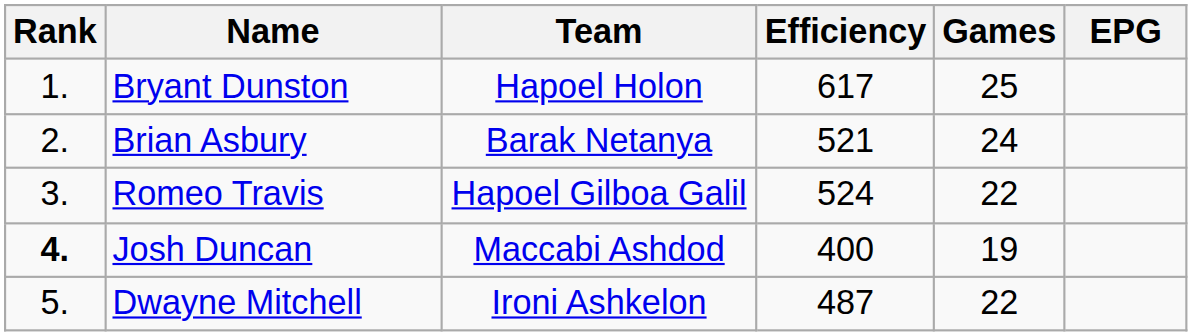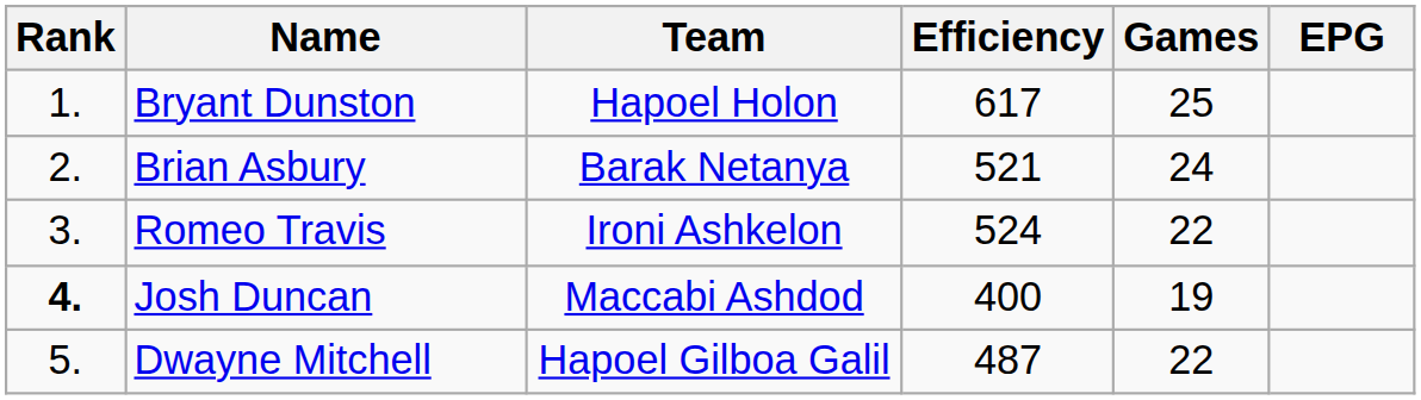 <table class="wikitable" style="text-align: center;">
 <tr>
 <th>Rank</th>
 <th width=150>Name</th>
 <th width=140>Team</th>
 <th width=65>Efficiency</th>
 <th width=50>Games</th>
 <th width=50>EPG</th>
 </tr>
 <tr>
 <td>1.</td>
 <td align="left"> <a href='#'>Bryant Dunston</a></td>
 <td><a href='#'>Hapoel Holon</a></td>
 <td>617</td>
 <td>25</td>
 <td><strong></strong></td>
 </tr>
 <tr>
 <td>2.</td>
 <td align="left"> <a href='#'>Brian Asbury</a></td>
 <td><a href='#'>Barak Netanya</a></td>
 <td>521</td>
 <td>24</td>
 <td><strong></strong></td>
 </tr>
 <tr>
 <td>3.</td>
 <td align="left"> <a href='#'>Romeo Travis</a></td>
-<td><a href='#'>Hapoel Gilboa Galil</a></td>
+<td><a href='#'>Ironi Ashkelon</a></td>
 <td>524</td>
 <td>22</td>
 <td><strong></strong></td>
 </tr>
 <tr>
 <td><strong>4.</strong></td>
 <td align="left"> <a href='#'>Josh Duncan</a></td>
 <td><a href='#'>Maccabi Ashdod</a></td>
 <td>400</td>
 <td>19</td>
 <td><strong></strong></td>
 </tr>
 <tr>
 <td>5.</td>
 <td align="left"> <a href='#'>Dwayne Mitchell</a></td>
-<td><a href='#'>Ironi Ashkelon</a></td>
+<td><a href='#'>Hapoel Gilboa Galil</a></td>
 <td>487</td>
 <td>22</td>
 <td><strong></strong></td>
 </tr>
 </table>
